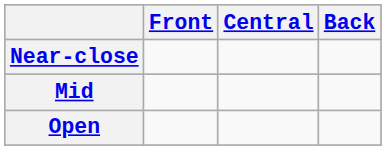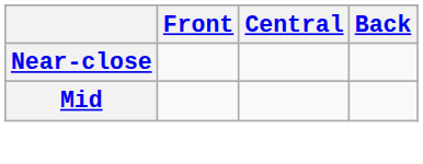 <table class=wikitable style=text-align:center>
 <tr>
 <th></th>
 <th><a href='#'>Front</a></th>
 <th><a href='#'>Central</a></th>
 <th><a href='#'>Back</a></th>
 </tr>
 <tr>
 <th><a href='#'>Near-close</a></th>
 <td></td>
 <td></td>
 <td></td>
 </tr>
 <tr>
 <th><a href='#'>Mid</a></th>
 <td></td>
 <td></td>
 <td></td>
 </tr>
-<tr>
-<th><a href='#'>Open</a></th>
-<td></td>
-<td></td>
-<td></td>
-</tr>
 </table>
